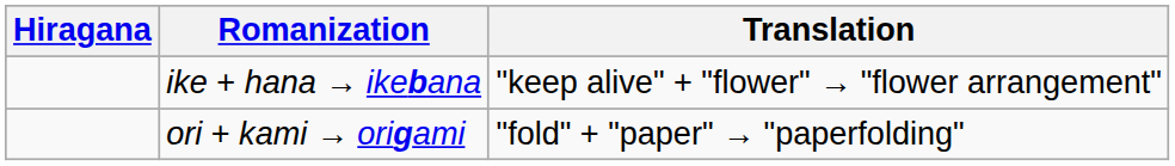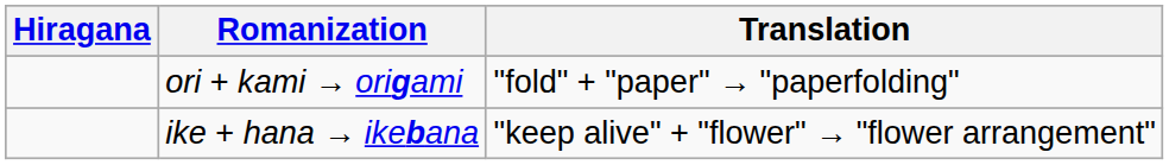 <table class="wikitable">
 <tr>
 <th><a href='#'>Hiragana</a></th>
 <th><a href='#'>Romanization</a></th>
 <th>Translation</th>
 </tr>
 <tr>
 <td></td>
+<td><em>ori</em> + <em>kami</em> → <em><a href='#'>ori<strong>g</strong>ami</a></em></td>
+<td>"fold" + "paper" → "paperfolding"</td>
+</tr>
+<tr>
+<td></td>
 <td><em>ike</em> + <em>hana</em> → <em><a href='#'>ike<strong>b</strong>ana</a></em></td>
 <td>"keep alive" + "flower" → "flower arrangement"</td>
 </tr>
-<tr>
-<td></td>
-<td><em>ori</em> + <em>kami</em> → <em><a href='#'>ori<strong>g</strong>ami</a></em></td>
-<td>"fold" + "paper" → "paperfolding"</td>
-</tr>
 </table>
